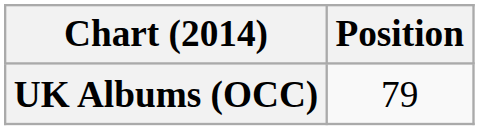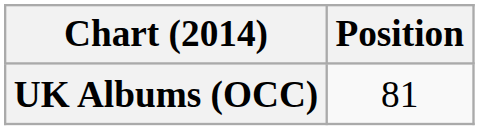 <table class="wikitable plainrowheaders" style="text-align:center">
 <tr>
 <th scope="col">Chart (2014)</th>
 <th scope="col">Position</th>
 </tr>
 <tr>
 <th scope="row">UK Albums (OCC)</th>
-<td>79</td>
+<td>81</td>
 </tr>
 </table>
